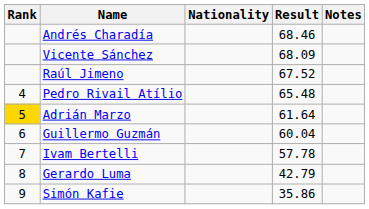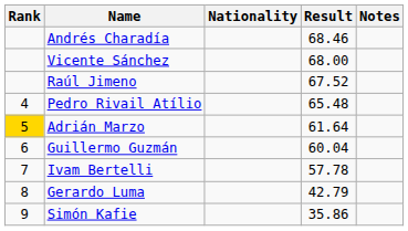 <table class="wikitable sortable" style="text-align:center">
 <tr>
 <th>Rank</th>
 <th>Name</th>
 <th>Nationality</th>
 <th>Result</th>
 <th>Notes</th>
 </tr>
 <tr>
 <td align=center></td>
 <td align=left><a href='#'>Andrés Charadía</a></td>
 <td align=left></td>
 <td>68.46</td>
 <td></td>
 </tr>
 <tr>
 <td align=center></td>
 <td align=left><a href='#'>Vicente Sánchez</a></td>
 <td align=left></td>
-<td>68.09</td>
+<td>68.00</td>
 <td></td>
 </tr>
 <tr>
 <td align=center></td>
 <td align=left><a href='#'>Raúl Jimeno</a></td>
 <td align=left></td>
 <td>67.52</td>
 <td></td>
 </tr>
 <tr>
 <td align=center>4</td>
 <td align=left><a href='#'>Pedro Rivail Atílio</a></td>
 <td align=left></td>
 <td>65.48</td>
 <td></td>
 </tr>
 <tr>
 <td align=center style="background: gold;">5</td>
 <td align=left><a href='#'>Adrián Marzo</a></td>
 <td align=left></td>
 <td>61.64</td>
 <td></td>
 </tr>
 <tr>
 <td align=center>6</td>
 <td align=left><a href='#'>Guillermo Guzmán</a></td>
 <td align=left></td>
 <td>60.04</td>
 <td></td>
 </tr>
 <tr>
 <td align=center>7</td>
 <td align=left><a href='#'>Ivam Bertelli</a></td>
 <td align=left></td>
 <td>57.78</td>
 <td></td>
 </tr>
 <tr>
 <td align=center>8</td>
 <td align=left><a href='#'>Gerardo Luma</a></td>
 <td align=left></td>
 <td>42.79</td>
 <td></td>
 </tr>
 <tr>
 <td align=center>9</td>
 <td align=left><a href='#'>Simón Kafie</a></td>
 <td align=left></td>
 <td>35.86</td>
 <td></td>
 </tr>
 </table>
